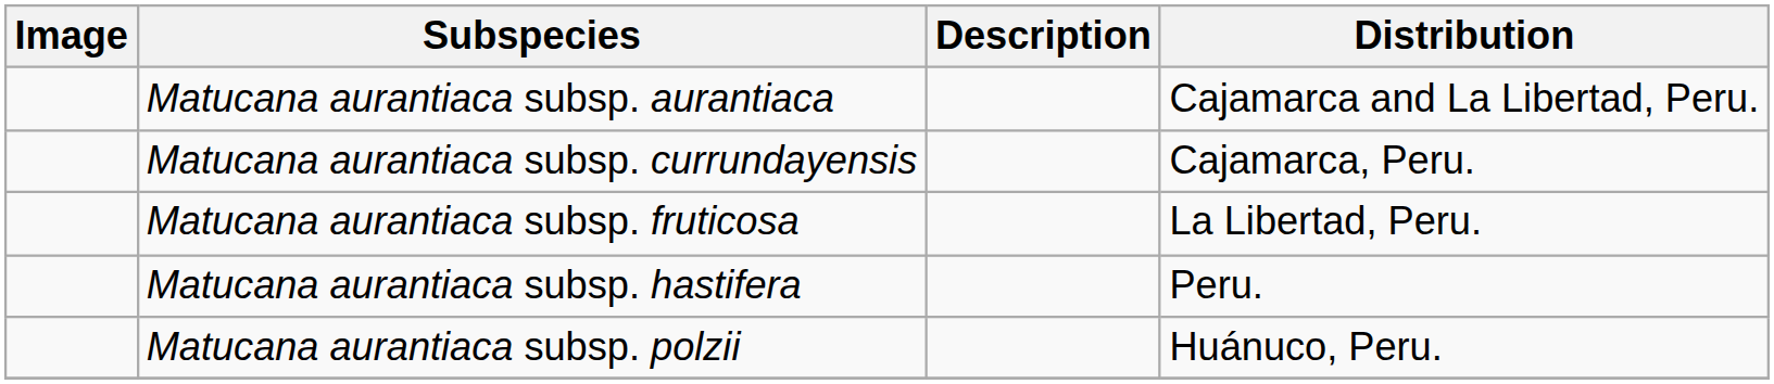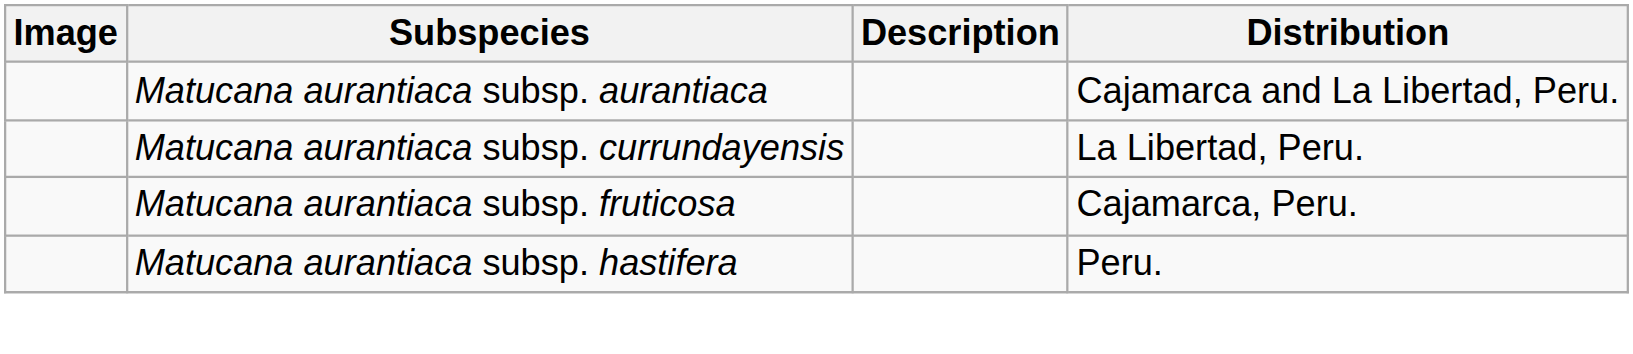 <table class="wikitable">
 <tr>
 <th>Image</th>
 <th>Subspecies</th>
 <th>Description</th>
 <th>Distribution</th>
 </tr>
 <tr>
 <td></td>
 <td><em>Matucana aurantiaca</em> subsp. <em>aurantiaca</em></td>
 <td></td>
 <td>Cajamarca and La Libertad, Peru.</td>
 </tr>
 <tr>
 <td></td>
 <td><em>Matucana aurantiaca</em> subsp. <em>currundayensis</em>  </td>
 <td></td>
-<td>Cajamarca, Peru.</td>
+<td>La Libertad, Peru.</td>
 </tr>
 <tr>
 <td></td>
 <td><em>Matucana aurantiaca</em> subsp. <em>fruticosa</em>  </td>
 <td></td>
-<td>La Libertad, Peru.</td>
+<td>Cajamarca, Peru.</td>
 </tr>
 <tr>
 <td></td>
 <td><em>Matucana aurantiaca</em> subsp. <em>hastifera</em>  </td>
 <td></td>
 <td>Peru.</td>
 </tr>
 <tr>
-<td></td>
-<td><em>Matucana aurantiaca</em> subsp. <em>polzii</em>  </td>
-<td></td>
-<td>Huánuco, Peru.</td>
-</tr>
-<tr>
 </tr>
 </table>
